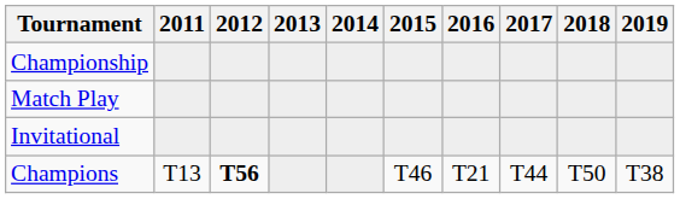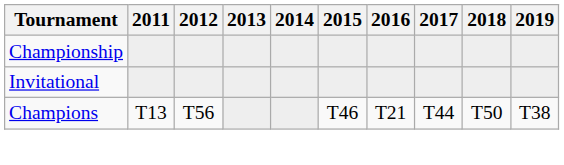 <table class="wikitable" style="text-align:center;">
 <tr>
 <th>Tournament</th>
 <th>2011</th>
 <th>2012</th>
 <th>2013</th>
 <th>2014</th>
 <th>2015</th>
 <th>2016</th>
 <th>2017</th>
 <th>2018</th>
 <th>2019</th>
 </tr>
 <tr>
 <td align="left"><a href='#'>Championship</a></td>
 <td style="background:#eeeeee;"></td>
 <td style="background:#eeeeee;"></td>
 <td style="background:#eeeeee;"></td>
 <td style="background:#eeeeee;"></td>
 <td style="background:#eeeeee;"></td>
 <td style="background:#eeeeee;"></td>
 <td style="background:#eeeeee;"></td>
 <td style="background:#eeeeee;"></td>
 <td style="background:#eeeeee;"></td>
 </tr>
 <tr>
-<td align="left"><a href='#'>Match Play</a></td>
-<td style="background:#eeeeee;"></td>
-<td style="background:#eeeeee;"></td>
-<td style="background:#eeeeee;"></td>
-<td style="background:#eeeeee;"></td>
-<td style="background:#eeeeee;"></td>
-<td style="background:#eeeeee;"></td>
-<td style="background:#eeeeee;"></td>
-<td style="background:#eeeeee;"></td>
-<td style="background:#eeeeee;"></td>
-</tr>
-<tr>
 <td align="left"><a href='#'>Invitational</a></td>
 <td style="background:#eeeeee;"></td>
 <td style="background:#eeeeee;"></td>
 <td style="background:#eeeeee;"></td>
 <td style="background:#eeeeee;"></td>
 <td style="background:#eeeeee;"></td>
 <td style="background:#eeeeee;"></td>
 <td style="background:#eeeeee;"></td>
 <td style="background:#eeeeee;"></td>
 <td style="background:#eeeeee;"></td>
 </tr>
 <tr>
 <td align="left"><a href='#'>Champions</a></td>
 <td>T13</td>
-<td><strong>T56</strong></td>
+<td>T56</td>
 <td style="background:#eeeeee;"></td>
 <td style="background:#eeeeee;"></td>
 <td>T46</td>
 <td>T21</td>
 <td>T44</td>
 <td>T50</td>
 <td>T38</td>
 </tr>
 </table>
